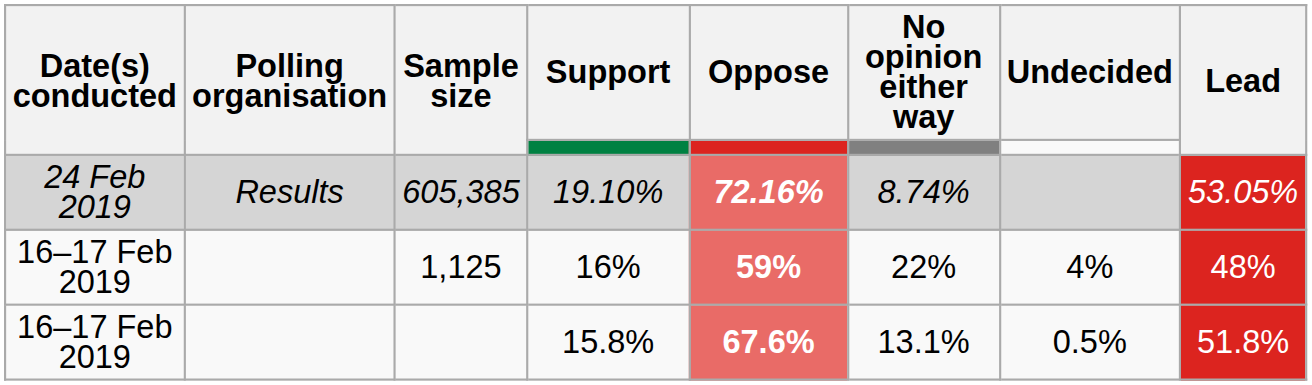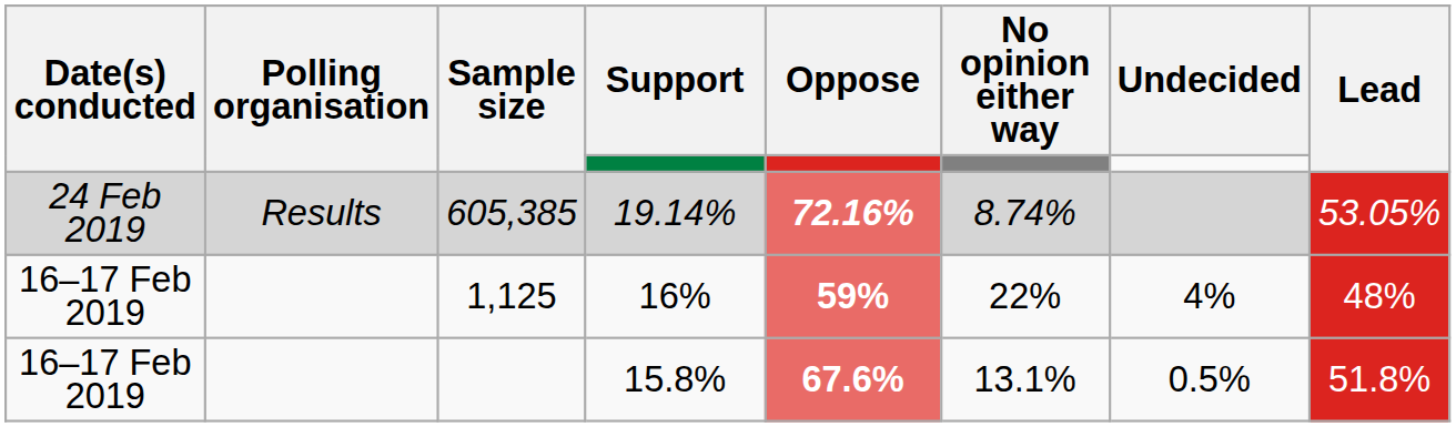 <table class="wikitable sortable" style="text-align: center; line-height: 14px; font-size: 95%">
 <tr>
 <th rowspan="2">Date(s)<br>conducted</th>
 <th rowspan="2">Polling organisation</th>
 <th rowspan="2">Sample size</th>
 <th>Support</th>
 <th>Oppose</th>
 <th>No opinion<br>either way</th>
 <th>Undecided</th>
 <th rowspan="2">Lead</th>
 </tr>
 <tr>
 <th class="unsortable" style="background: rgb(0, 129, 66); width: 100px; color: white;"></th>
 <th class="unsortable" style="background: rgb(220, 36, 31); width: 100px; color: white;"></th>
 <th class="unsortable" style="background: gray; width: 90px; color: white;"></th>
 </tr>
 <tr>
 <td data-sort-value="2019-02-24" style="background:#D5D5D5"><em>24 Feb 2019</em></td>
 <td style="background:#D5D5D5"><em>Results</em></td>
 <td style="background:#D5D5D5"><em>605,385</em></td>
-<td style="background:#D5D5D5"><em>19.10%</em></td>
+<td style="background:#D5D5D5"><em>19.14%</em></td>
 <td style="background: rgb(233, 107, 103); color: white;"><strong><em>72.16%</em></strong></td>
 <td style="background:#D5D5D5"><em>8.74%</em></td>
 <td style="background:#D5D5D5"></td>
 <td style="background: rgb(220, 36, 31); color: white;"><em>53.05%</em></td>
 </tr>
 <tr>
 <td data-sort-value="2019-02-17">16–17 Feb 2019</td>
 <td> </td>
 <td>1,125</td>
 <td>16%</td>
 <td style="background: rgb(233, 107, 103); color: white;"><strong>59%</strong></td>
 <td>22%</td>
 <td>4%</td>
 <td style="background: rgb(220, 36, 31); color: white;">48%</td>
 </tr>
 <tr>
 <td data-sort-value="2019-02-17">16–17 Feb 2019</td>
 <td></td>
 <td></td>
 <td>15.8%</td>
 <td style="background: rgb(233, 107, 103); color: white;"><strong>67.6%</strong></td>
 <td>13.1%</td>
 <td>0.5%</td>
 <td style="background: rgb(220, 36, 31); color: white;">51.8%</td>
 </tr>
 </table>
